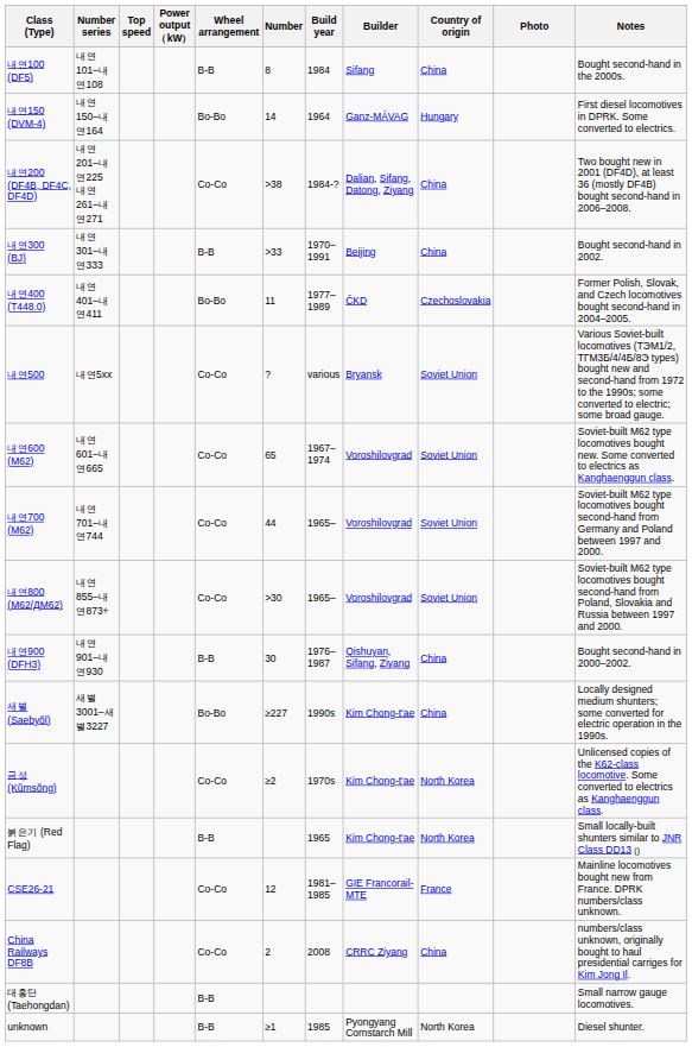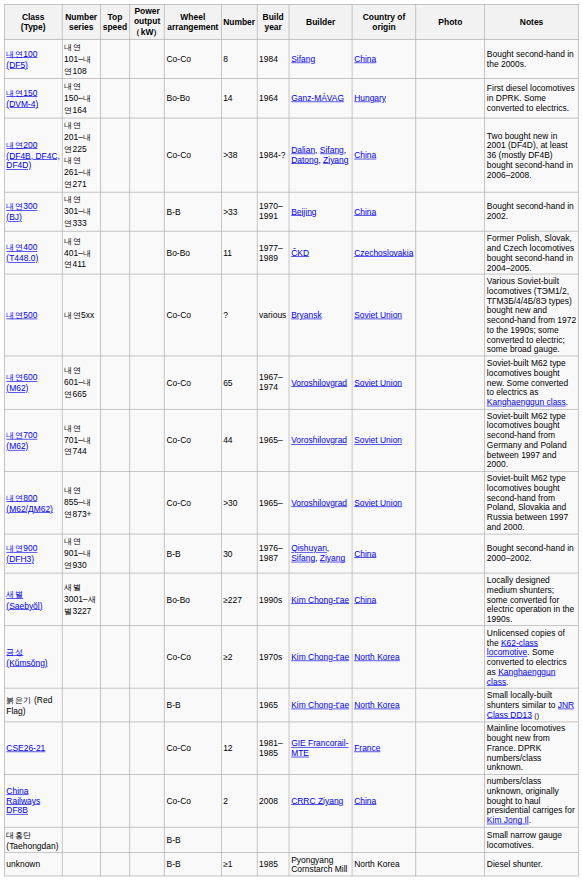 <table class="wikitable + sortable"  style="width:100%; font-size: small;">
 <tr>
 <th>Class<br>(Type)</th>
 <th>Number series</th>
 <th>Top speed</th>
 <th>Power output<br>（kW）</th>
 <th>Wheel arrangement</th>
 <th>Number</th>
 <th>Build year</th>
 <th>Builder</th>
 <th>Country of origin</th>
 <th style="width:100px;">Photo</th>
 <th>Notes</th>
 </tr>
 <tr>
 <td><a href='#'>내연100<br>(DF5)</a></td>
 <td>내연101–내연108</td>
 <td></td>
 <td></td>
-<td>B-B</td>
+<td>Co-Co</td>
 <td>8</td>
 <td>1984</td>
 <td><a href='#'>Sifang</a></td>
 <td><a href='#'>China</a></td>
 <td></td>
 <td>Bought second-hand in the 2000s.</td>
 </tr>
 <tr>
 <td><a href='#'>내연150<br>(DVM-4)</a></td>
 <td>내연150–내연164</td>
 <td></td>
 <td></td>
 <td>Bo-Bo</td>
 <td>14</td>
 <td>1964</td>
 <td><a href='#'>Ganz-MÁVAG</a></td>
 <td><a href='#'>Hungary</a></td>
 <td></td>
 <td>First diesel locomotives in DPRK. Some converted to electrics.</td>
 </tr>
 <tr>
 <td><a href='#'>내연200<br>(DF4B, DF4C, DF4D)</a></td>
 <td>내연201–내연225<br>내연261–내연271</td>
 <td></td>
 <td></td>
 <td>Co-Co</td>
 <td>>38</td>
 <td>1984-?</td>
 <td><a href='#'>Dalian</a>, <a href='#'>Sifang</a>, <a href='#'>Datong</a>, <a href='#'>Ziyang</a></td>
 <td><a href='#'>China</a></td>
 <td></td>
 <td>Two bought new in 2001 (DF4D), at least 36 (mostly DF4B) bought second-hand in 2006–2008.</td>
 </tr>
 <tr>
 <td><a href='#'>내연300<br>(BJ)</a></td>
 <td>내연301–내연333</td>
 <td></td>
 <td></td>
 <td>B-B</td>
 <td>>33</td>
 <td>1970–1991</td>
 <td><a href='#'>Beijing</a></td>
 <td><a href='#'>China</a></td>
 <td></td>
 <td>Bought second-hand in 2002.</td>
 </tr>
 <tr>
 <td><a href='#'>내연400<br>(T448.0)</a></td>
 <td>내연401–내연411</td>
 <td></td>
 <td></td>
 <td>Bo-Bo</td>
 <td>11</td>
 <td>1977–1989</td>
 <td><a href='#'>ČKD</a></td>
 <td><a href='#'>Czechoslovakia</a></td>
 <td></td>
 <td>Former Polish, Slovak, and Czech locomotives bought second-hand in 2004–2005.</td>
 </tr>
 <tr>
 <td><a href='#'>내연500<br></a></td>
 <td>내연5xx</td>
 <td></td>
 <td></td>
 <td>Co-Co</td>
 <td>?</td>
 <td>various</td>
 <td><a href='#'>Bryansk</a></td>
 <td><a href='#'>Soviet Union</a></td>
 <td></td>
 <td>Various Soviet-built locomotives (ТЭМ1/2, ТГМ3Б/4/4Б/8Э types) bought new and second-hand from 1972 to the 1990s; some converted to electric; some broad gauge.</td>
 </tr>
 <tr>
 <td><a href='#'>내연600<br>(M62)</a></td>
 <td>내연601–내연665</td>
 <td></td>
 <td></td>
 <td>Co-Co</td>
 <td>65</td>
 <td>1967–1974</td>
 <td><a href='#'>Voroshilovgrad</a></td>
 <td><a href='#'>Soviet Union</a></td>
 <td></td>
 <td>Soviet-built M62 type locomotives bought new. Some converted to electrics as <a href='#'>Kanghaenggun class</a>.</td>
 </tr>
 <tr>
 <td><a href='#'>내연700<br>(M62)</a></td>
 <td>내연701–내연744</td>
 <td></td>
 <td></td>
 <td>Co-Co</td>
 <td>44</td>
 <td>1965–</td>
 <td><a href='#'>Voroshilovgrad</a></td>
 <td><a href='#'>Soviet Union</a></td>
 <td></td>
 <td>Soviet-built M62 type locomotives bought second-hand from Germany and Poland between 1997 and 2000.</td>
 </tr>
 <tr>
 <td><a href='#'>내연800<br>(M62/ДМ62)</a></td>
 <td>내연855–내연873+</td>
 <td></td>
 <td></td>
 <td>Co-Co</td>
 <td>>30</td>
 <td>1965–</td>
 <td><a href='#'>Voroshilovgrad</a></td>
 <td><a href='#'>Soviet Union</a></td>
 <td></td>
 <td>Soviet-built M62 type locomotives bought second-hand from Poland, Slovakia and Russia between 1997 and 2000.</td>
 </tr>
 <tr>
 <td><a href='#'>내연900<br>(DFH3)</a></td>
 <td>내연901–내연930</td>
 <td></td>
 <td></td>
 <td>B-B</td>
 <td>30</td>
 <td>1976–1987</td>
 <td><a href='#'>Qishuyan</a>, <a href='#'>Sifang</a>, <a href='#'>Ziyang</a></td>
 <td><a href='#'>China</a></td>
 <td></td>
 <td>Bought second-hand in 2000–2002.</td>
 </tr>
 <tr>
 <td><a href='#'>새별 (Saebyŏl)</a></td>
 <td>새별3001–새별3227</td>
 <td></td>
 <td></td>
 <td>Bo-Bo</td>
 <td>≥227</td>
 <td>1990s</td>
 <td><a href='#'>Kim Chong-t'ae</a></td>
 <td><a href='#'>China</a></td>
 <td></td>
 <td>Locally designed medium shunters; some converted for electric operation in the 1990s.</td>
 </tr>
 <tr>
 <td><a href='#'>금성 (Kŭmsŏng)</a></td>
 <td></td>
 <td></td>
 <td></td>
 <td>Co-Co</td>
 <td>≥2</td>
 <td>1970s</td>
 <td><a href='#'>Kim Chong-t'ae</a></td>
 <td><a href='#'>North Korea</a></td>
 <td></td>
 <td>Unlicensed copies of the <a href='#'>K62-class locomotive</a>. Some converted to electrics as <a href='#'>Kanghaenggun class</a>.</td>
 </tr>
 <tr>
 <td>붉은기 (Red Flag)</td>
 <td></td>
 <td></td>
 <td></td>
 <td>B-B</td>
 <td></td>
 <td>1965</td>
 <td><a href='#'>Kim Chong-t'ae</a></td>
 <td><a href='#'>North Korea</a></td>
 <td></td>
 <td>Small locally-built shunters similar to <a href='#'>JNR</a> <a href='#'>Class DD13</a> <small>()</small></td>
 </tr>
 <tr>
 <td><a href='#'>CSE26-21</a></td>
 <td></td>
 <td></td>
 <td></td>
 <td>Co-Co</td>
 <td>12</td>
 <td>1981–1985</td>
 <td><a href='#'>GIE Francorail-MTE</a></td>
 <td><a href='#'>France</a></td>
 <td></td>
 <td>Mainline locomotives bought new from France. DPRK numbers/class unknown.</td>
 </tr>
 <tr>
 <td><a href='#'>China Railways DF8B</a></td>
 <td></td>
 <td></td>
 <td></td>
 <td>Co-Co</td>
 <td>2</td>
 <td>2008</td>
 <td><a href='#'>CRRC Ziyang</a></td>
 <td><a href='#'>China</a></td>
 <td></td>
 <td>numbers/class unknown, originally bought to haul presidential carriges for <a href='#'>Kim Jong Il</a>.</td>
 </tr>
 <tr>
 <td>대홍단 (Taehongdan)</td>
 <td></td>
 <td></td>
 <td></td>
 <td>B-B</td>
 <td></td>
 <td></td>
 <td></td>
 <td></td>
 <td></td>
 <td>Small narrow gauge locomotives.</td>
 </tr>
 <tr>
 <td>unknown</td>
 <td></td>
 <td></td>
 <td></td>
 <td>B-B</td>
 <td>≥1</td>
 <td>1985</td>
 <td>Pyongyang Cornstarch Mill</td>
 <td>North Korea</td>
 <td></td>
 <td>Diesel shunter.</td>
 </tr>
 </table>
